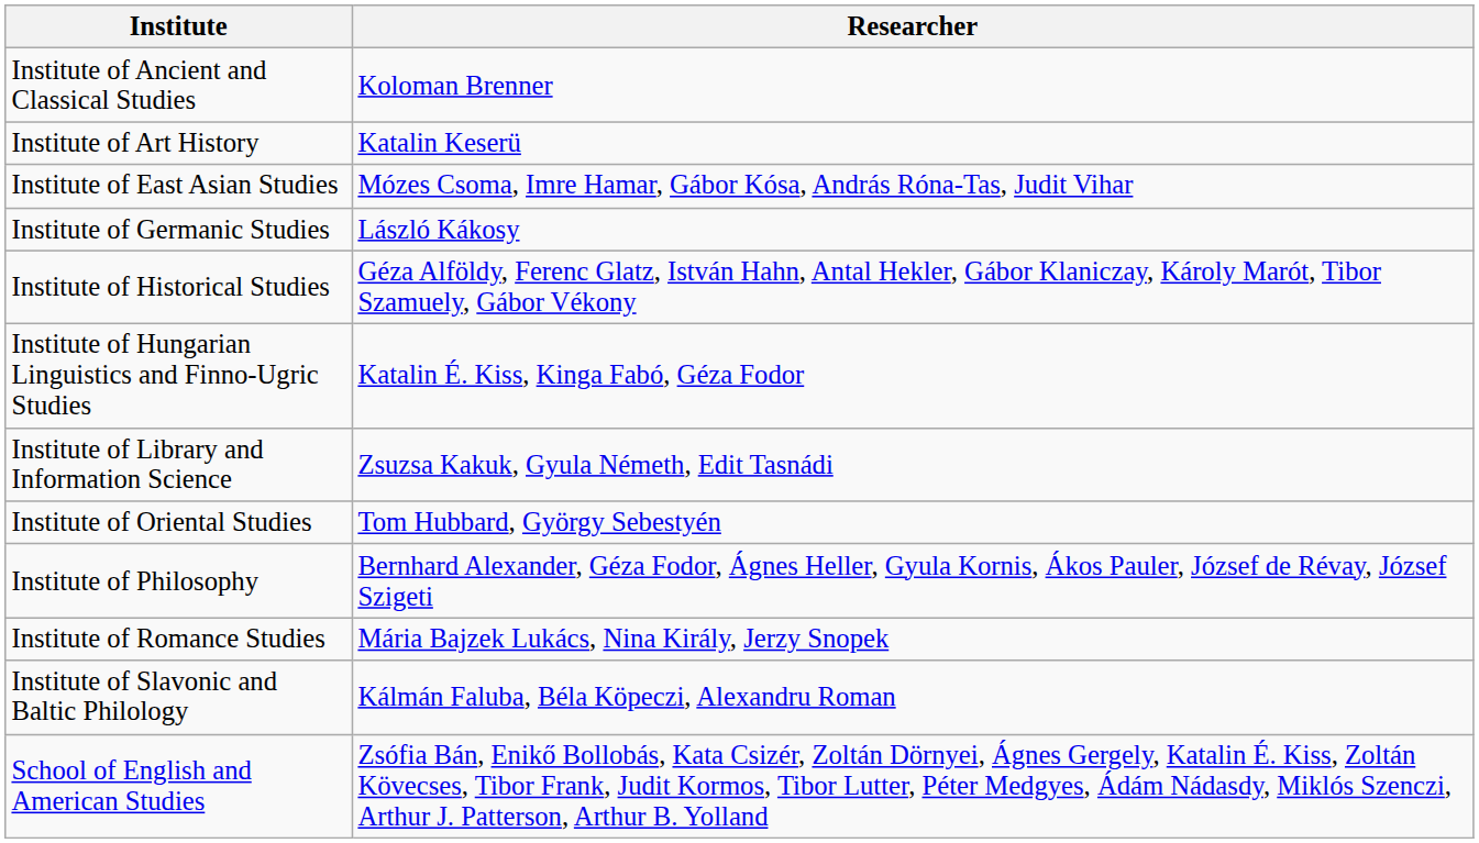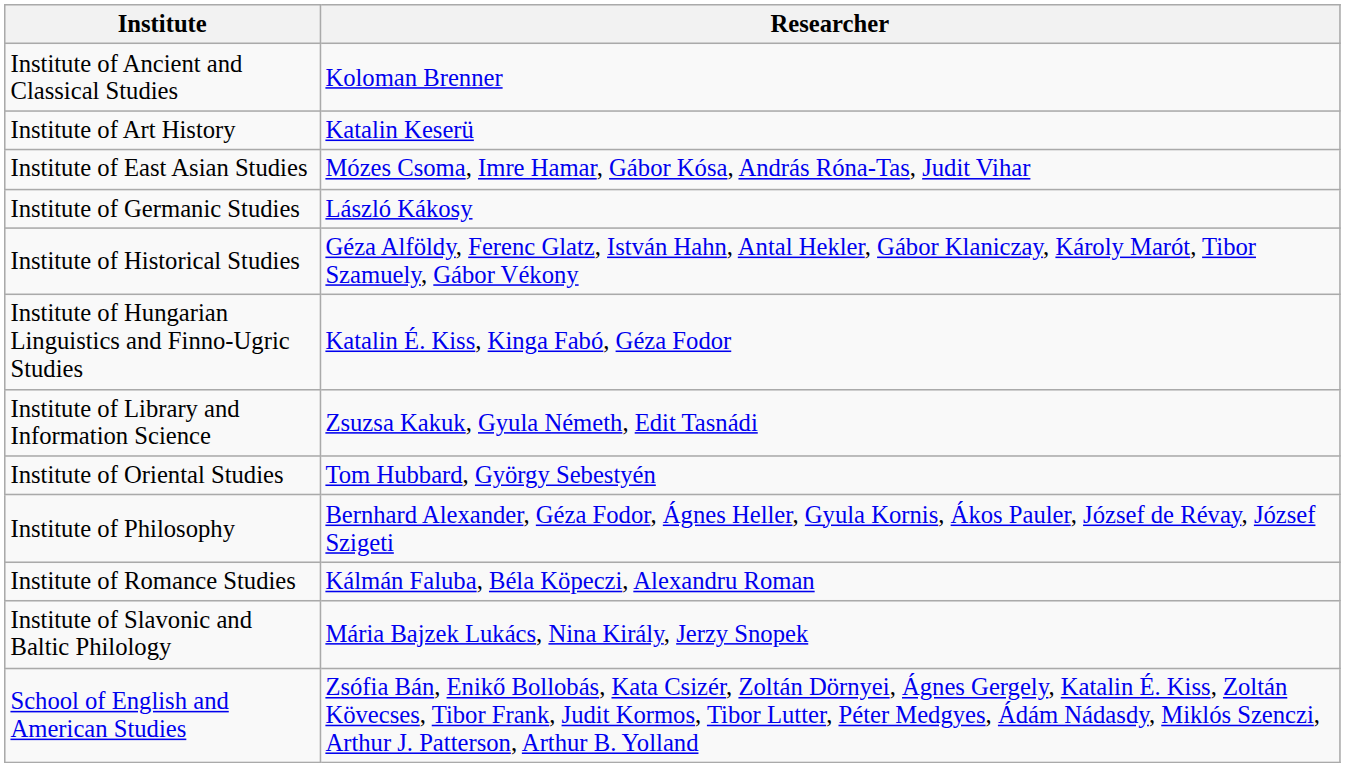 <table class="wikitable">
 <tr>
 <th>Institute</th>
 <th>Researcher</th>
 </tr>
 <tr>
 <td>Institute of Ancient and Classical Studies</td>
 <td><a href='#'>Koloman Brenner</a></td>
 </tr>
 <tr>
 <td>Institute of Art History</td>
 <td><a href='#'>Katalin Keserü</a></td>
 </tr>
 <tr>
 <td>Institute of East Asian Studies</td>
 <td><a href='#'>Mózes Csoma</a>, <a href='#'>Imre Hamar</a>, <a href='#'>Gábor Kósa</a>, <a href='#'>András Róna-Tas</a>, <a href='#'>Judit Vihar</a></td>
 </tr>
 <tr>
 <td>Institute of Germanic Studies</td>
 <td><a href='#'>László Kákosy</a></td>
 </tr>
 <tr>
 <td>Institute of Historical Studies</td>
 <td><a href='#'>Géza Alföldy</a>, <a href='#'>Ferenc Glatz</a>, <a href='#'>István Hahn</a>, <a href='#'>Antal Hekler</a>, <a href='#'>Gábor Klaniczay</a>, <a href='#'>Károly Marót</a>, <a href='#'>Tibor Szamuely</a>, <a href='#'>Gábor Vékony</a></td>
 </tr>
 <tr>
 <td>Institute of Hungarian Linguistics and Finno-Ugric Studies</td>
 <td><a href='#'>Katalin É. Kiss</a>, <a href='#'>Kinga Fabó</a>, <a href='#'>Géza Fodor</a></td>
 </tr>
 <tr>
 <td>Institute of Library and Information Science</td>
 <td><a href='#'>Zsuzsa Kakuk</a>, <a href='#'>Gyula Németh</a>, <a href='#'>Edit Tasnádi</a></td>
 </tr>
 <tr>
 <td>Institute of Oriental Studies</td>
 <td><a href='#'>Tom Hubbard</a>, <a href='#'>György Sebestyén</a></td>
 </tr>
 <tr>
 <td>Institute of Philosophy</td>
 <td><a href='#'>Bernhard Alexander</a>, <a href='#'>Géza Fodor</a>, <a href='#'>Ágnes Heller</a>, <a href='#'>Gyula Kornis</a>, <a href='#'>Ákos Pauler</a>, <a href='#'>József de Révay</a>, <a href='#'>József Szigeti</a></td>
 </tr>
 <tr>
 <td>Institute of Romance Studies</td>
-<td><a href='#'>Mária Bajzek Lukács</a>, <a href='#'>Nina Király</a>, <a href='#'>Jerzy Snopek</a></td>
+<td><a href='#'>Kálmán Faluba</a>, <a href='#'>Béla Köpeczi</a>, <a href='#'>Alexandru Roman</a></td>
 </tr>
 <tr>
 <td>Institute of Slavonic and Baltic Philology</td>
-<td><a href='#'>Kálmán Faluba</a>, <a href='#'>Béla Köpeczi</a>, <a href='#'>Alexandru Roman</a></td>
+<td><a href='#'>Mária Bajzek Lukács</a>, <a href='#'>Nina Király</a>, <a href='#'>Jerzy Snopek</a></td>
 </tr>
 <tr>
 <td><a href='#'>School of English and American Studies</a></td>
 <td><a href='#'>Zsófia Bán</a>, <a href='#'>Enikő Bollobás</a>, <a href='#'>Kata Csizér</a>, <a href='#'>Zoltán Dörnyei</a>, <a href='#'>Ágnes Gergely</a>, <a href='#'>Katalin É. Kiss</a>, <a href='#'>Zoltán Kövecses</a>, <a href='#'>Tibor Frank</a>, <a href='#'>Judit Kormos</a>, <a href='#'>Tibor Lutter</a>, <a href='#'>Péter Medgyes</a>, <a href='#'>Ádám Nádasdy</a>, <a href='#'>Miklós Szenczi</a>, <a href='#'>Arthur J. Patterson</a>, <a href='#'>Arthur B. Yolland</a></td>
 </tr>
 </table>
